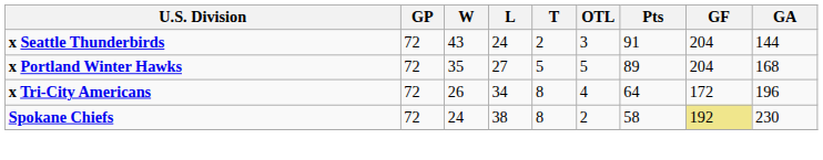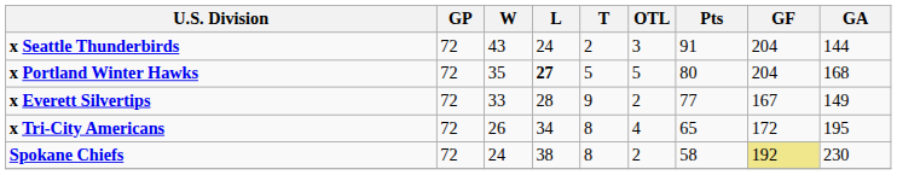 <table class="wikitable">
 <tr>
 <th width="45%">U.S. Division</th>
 <th width="5%">GP</th>
 <th width="5%">W</th>
 <th width="5%">L</th>
 <th width="5%">T</th>
 <th width="5%">OTL</th>
 <th width="7.5%">Pts</th>
 <th width="7.5%">GF</th>
 <th width="7.5%">GA</th>
 </tr>
 <tr>
 <td><strong>x <a href='#'>Seattle Thunderbirds</a></strong></td>
 <td>72</td>
 <td>43</td>
 <td>24</td>
 <td>2</td>
 <td>3</td>
 <td>91</td>
 <td>204</td>
 <td>144</td>
 </tr>
 <tr>
 <td><strong>x <a href='#'>Portland Winter Hawks</a></strong></td>
 <td>72</td>
 <td>35</td>
-<td>27</td>
+<td><strong>27</strong></td>
 <td>5</td>
 <td>5</td>
-<td>89</td>
+<td>80</td>
 <td>204</td>
 <td>168</td>
+</tr>
+<tr>
+<td><strong>x <a href='#'>Everett Silvertips</a></strong></td>
+<td>72</td>
+<td>33</td>
+<td>28</td>
+<td>9</td>
+<td>2</td>
+<td>77</td>
+<td>167</td>
+<td>149</td>
 </tr>
 <tr>
 <td><strong>x <a href='#'>Tri-City Americans</a></strong></td>
 <td>72</td>
 <td>26</td>
 <td>34</td>
 <td>8</td>
 <td>4</td>
-<td>64</td>
+<td>65</td>
 <td>172</td>
-<td>196</td>
+<td>195</td>
 </tr>
 <tr>
 <td><strong><a href='#'>Spokane Chiefs</a></strong></td>
 <td>72</td>
 <td>24</td>
 <td>38</td>
 <td>8</td>
 <td>2</td>
 <td>58</td>
 <td style="background: khaki;">192</td>
 <td>230</td>
 </tr>
 <tr>
 </tr>
 </table>
